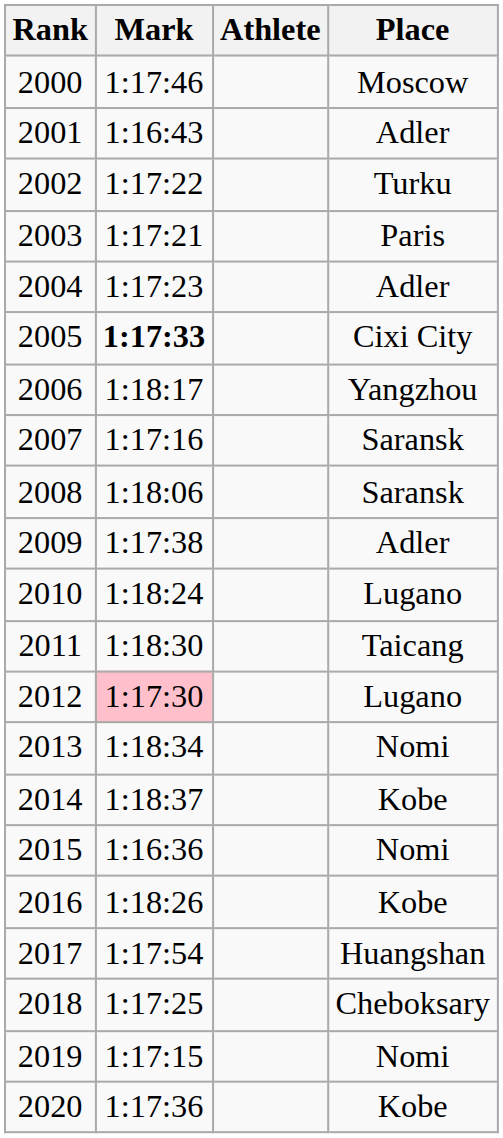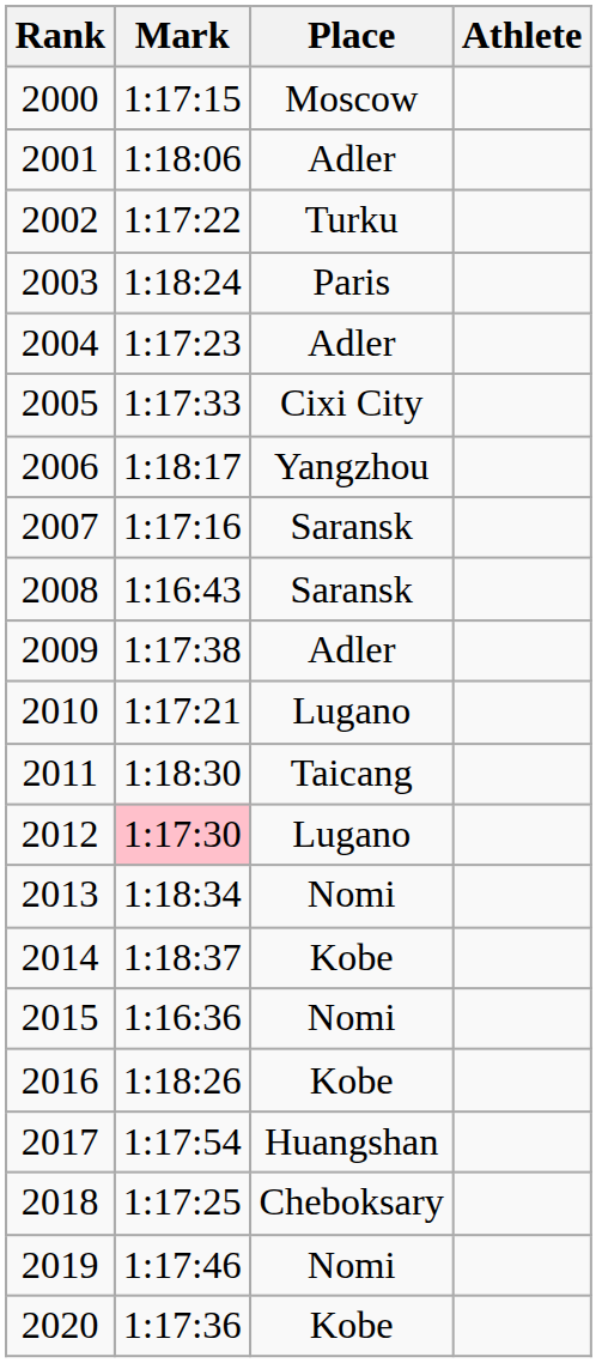 <table class="wikitable sortable" style="text-align:center;">
 <tr>
 <th>Rank</th>
 <th>Mark</th>
+<th>Place</th>
 <th>Athlete</th>
-<th>Place</th>
 </tr>
 <tr>
 <td>2000</td>
-<td>1:17:46</td>
+<td>1:17:15</td>
+<td>Moscow</td>
 <td align=left></td>
-<td>Moscow</td>
 </tr>
 <tr>
 <td>2001</td>
-<td>1:16:43</td>
+<td>1:18:06</td>
+<td>Adler</td>
 <td align=left></td>
-<td>Adler</td>
 </tr>
 <tr>
 <td>2002</td>
 <td>1:17:22</td>
+<td>Turku</td>
 <td align=left></td>
-<td>Turku</td>
 </tr>
 <tr>
 <td>2003</td>
-<td>1:17:21</td>
+<td>1:18:24</td>
+<td>Paris</td>
 <td align=left></td>
-<td>Paris</td>
 </tr>
 <tr>
 <td>2004</td>
 <td>1:17:23</td>
+<td>Adler</td>
 <td align=left></td>
-<td>Adler</td>
 </tr>
 <tr>
 <td>2005</td>
-<td><strong>1:17:33</strong></td>
+<td>1:17:33</td>
+<td>Cixi City</td>
 <td align=left></td>
-<td>Cixi City</td>
 </tr>
 <tr>
 <td>2006</td>
 <td>1:18:17</td>
+<td>Yangzhou</td>
 <td align=left></td>
-<td>Yangzhou</td>
 </tr>
 <tr>
 <td>2007</td>
 <td>1:17:16</td>
+<td>Saransk</td>
 <td align=left></td>
-<td>Saransk</td>
 </tr>
 <tr>
 <td>2008</td>
-<td>1:18:06</td>
+<td>1:16:43</td>
+<td>Saransk</td>
 <td align=left></td>
-<td>Saransk</td>
 </tr>
 <tr>
 <td>2009</td>
 <td>1:17:38</td>
+<td>Adler</td>
 <td align=left></td>
-<td>Adler</td>
 </tr>
 <tr>
 <td>2010</td>
-<td>1:18:24</td>
+<td>1:17:21</td>
+<td>Lugano</td>
 <td align=left></td>
-<td>Lugano</td>
 </tr>
 <tr>
 <td>2011</td>
 <td>1:18:30</td>
+<td>Taicang</td>
 <td align=left></td>
-<td>Taicang</td>
 </tr>
 <tr>
 <td>2012</td>
 <td style="background: pink;">1:17:30</td>
+<td>Lugano</td>
 <td align=left></td>
-<td>Lugano</td>
 </tr>
 <tr>
 <td>2013</td>
 <td>1:18:34</td>
+<td>Nomi</td>
 <td align=left></td>
-<td>Nomi</td>
 </tr>
 <tr>
 <td>2014</td>
 <td>1:18:37</td>
+<td>Kobe</td>
 <td align=left></td>
-<td>Kobe</td>
 </tr>
 <tr>
 <td>2015</td>
 <td>1:16:36</td>
+<td>Nomi</td>
 <td align=left></td>
-<td>Nomi</td>
 </tr>
 <tr>
 <td>2016</td>
 <td>1:18:26</td>
+<td>Kobe</td>
 <td align=left></td>
-<td>Kobe</td>
 </tr>
 <tr>
 <td>2017</td>
 <td>1:17:54</td>
+<td>Huangshan</td>
 <td align=left></td>
-<td>Huangshan</td>
 </tr>
 <tr>
 <td>2018</td>
 <td>1:17:25</td>
+<td>Cheboksary</td>
 <td align=left></td>
-<td>Cheboksary</td>
 </tr>
 <tr>
 <td>2019</td>
-<td>1:17:15</td>
+<td>1:17:46</td>
+<td>Nomi</td>
 <td align=left></td>
-<td>Nomi</td>
 </tr>
 <tr>
 <td>2020</td>
 <td>1:17:36</td>
+<td>Kobe</td>
 <td align=left></td>
-<td>Kobe</td>
 </tr>
 </table>
